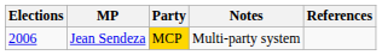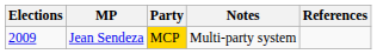 <table class="wikitable">
 <tr>
 <th>Elections</th>
 <th>MP</th>
 <th>Party</th>
 <th>Notes</th>
 <th>References</th>
 </tr>
 <tr>
-<td><a href='#'>2006</a></td>
+<td><a href='#'>2009</a></td>
 <td><a href='#'>Jean Sendeza</a></td>
 <td style="background: gold;">MCP</td>
 <td>Multi-party system</td>
 <td></td>
 </tr>
 </table>
